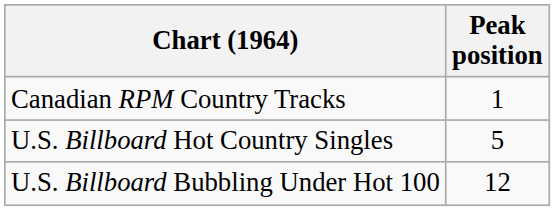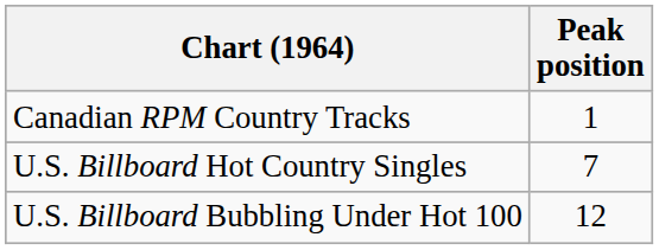 <table class="wikitable sortable">
 <tr>
 <th align="left">Chart (1964)</th>
 <th align="center">Peak<br>position</th>
 </tr>
 <tr>
 <td align="left">Canadian <em>RPM</em> Country Tracks</td>
 <td align="center">1</td>
 </tr>
 <tr>
 <td align="left">U.S. <em>Billboard</em> Hot Country Singles</td>
-<td align="center">5</td>
+<td align="center">7</td>
 </tr>
 <tr>
 <td align="left">U.S. <em>Billboard</em> Bubbling Under Hot 100</td>
 <td align="center">12</td>
 </tr>
 </table>
